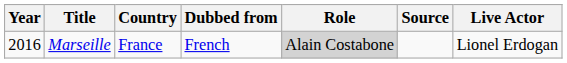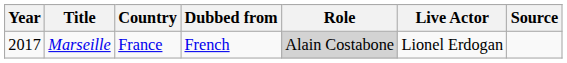 <table class="wikitable sortable plainrowheaders" style="width=95%;  font-size: 95%;">
 <tr>
 <th>Year </th>
 <th>Title</th>
 <th>Country</th>
 <th>Dubbed from</th>
 <th class="unsortable">Role </th>
+<th class="unsortable">Live Actor</th>
 <th class="unsortable">Source</th>
-<th class="unsortable">Live Actor</th>
 </tr>
 <tr>
-<td>2016</td>
+<td>2017</td>
 <td><em><a href='#'>Marseille</a></em></td>
 <td><a href='#'>France</a></td>
 <td><a href='#'>French</a></td>
 <td style="background: lightgrey;">Alain Costabone</td>
+<td>Lionel Erdogan</td>
 <td></td>
-<td>Lionel Erdogan</td>
 </tr>
 </table>
